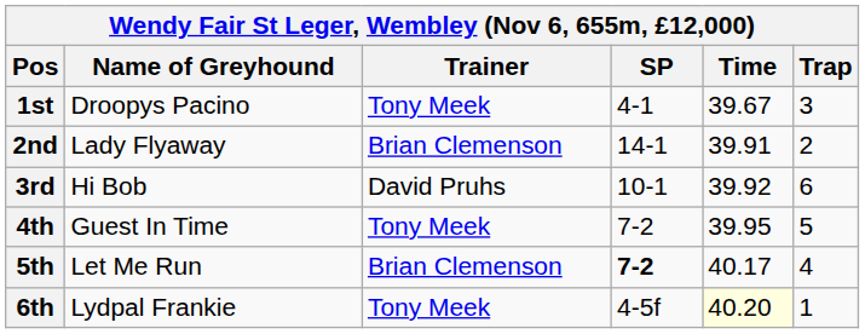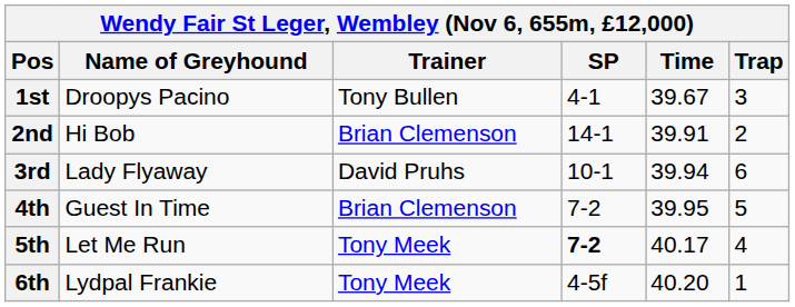 <table class="wikitable">
 <tr>
 <th colspan="6"><a href='#'>Wendy Fair St Leger</a>, <a href='#'>Wembley</a> (Nov 6, 655m, £12,000)</th>
 </tr>
 <tr>
 <th width=30>Pos</th>
 <th width=180>Name of Greyhound</th>
 <th width=150>Trainer</th>
 <th width=50>SP</th>
 <th width=50>Time</th>
 <th width=30>Trap</th>
 </tr>
 <tr>
 <th>1st</th>
 <td>Droopys Pacino</td>
-<td><a href='#'>Tony Meek</a></td>
+<td>Tony Bullen</td>
 <td>4-1</td>
 <td>39.67</td>
 <td>3</td>
 </tr>
 <tr>
 <th>2nd</th>
-<td>Lady Flyaway</td>
+<td>Hi Bob</td>
 <td><a href='#'>Brian Clemenson</a></td>
 <td>14-1</td>
 <td>39.91</td>
 <td>2</td>
 </tr>
 <tr>
 <th>3rd</th>
-<td>Hi Bob</td>
+<td>Lady Flyaway</td>
 <td>David Pruhs</td>
 <td>10-1</td>
-<td>39.92</td>
+<td>39.94</td>
 <td>6</td>
 </tr>
 <tr>
 <th>4th</th>
 <td>Guest In Time</td>
-<td><a href='#'>Tony Meek</a></td>
+<td><a href='#'>Brian Clemenson</a></td>
 <td>7-2</td>
 <td>39.95</td>
 <td>5</td>
 </tr>
 <tr>
 <th>5th</th>
 <td>Let Me Run</td>
-<td><a href='#'>Brian Clemenson</a></td>
+<td><a href='#'>Tony Meek</a></td>
 <td><strong>7-2</strong></td>
 <td>40.17</td>
 <td>4</td>
 </tr>
 <tr>
 <th>6th</th>
 <td>Lydpal Frankie</td>
 <td><a href='#'>Tony Meek</a></td>
 <td>4-5f</td>
-<td style="background: lightyellow;">40.20</td>
+<td>40.20</td>
 <td>1</td>
 </tr>
 </table>
